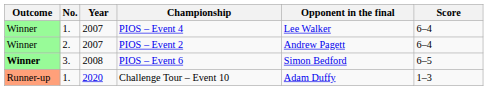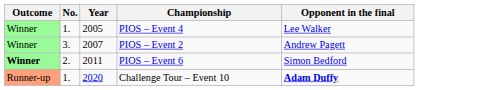 <table class="sortable wikitable">
 <tr>
 <th width="80">Outcome</th>
 <th width="20">No.</th>
 <th width="50">Year</th>
 <th width="250">Championship</th>
 <th width="200">Opponent in the final</th>
-<th width="100">Score</th>
 </tr>
 <tr>
 <td style="background:#98FB98">Winner</td>
 <td>1.</td>
-<td>2007</td>
+<td>2005</td>
 <td><a href='#'>PIOS – Event 4</a></td>
 <td> <a href='#'>Lee Walker</a></td>
-<td>6–4</td>
 </tr>
 <tr>
 <td style="background:#98FB98">Winner</td>
-<td>2.</td>
+<td>3.</td>
 <td>2007</td>
 <td><a href='#'>PIOS – Event 2</a></td>
 <td> <a href='#'>Andrew Pagett</a></td>
-<td>6–4</td>
 </tr>
 <tr>
 <td style="background:#98FB98"><strong>Winner</strong></td>
-<td>3.</td>
-<td>2008</td>
+<td>2.</td>
+<td>2011</td>
 <td><a href='#'>PIOS – Event 6</a></td>
 <td> <a href='#'>Simon Bedford</a></td>
-<td>6–5</td>
 </tr>
 <tr>
 <td style="background:#ffa07a;">Runner-up</td>
 <td>1.</td>
 <td><a href='#'>2020</a></td>
 <td>Challenge Tour – Event 10</td>
-<td> <a href='#'>Adam Duffy</a></td>
-<td>1–3</td>
+<td><strong> <a href='#'>Adam Duffy</a></strong></td>
 </tr>
 </table>
